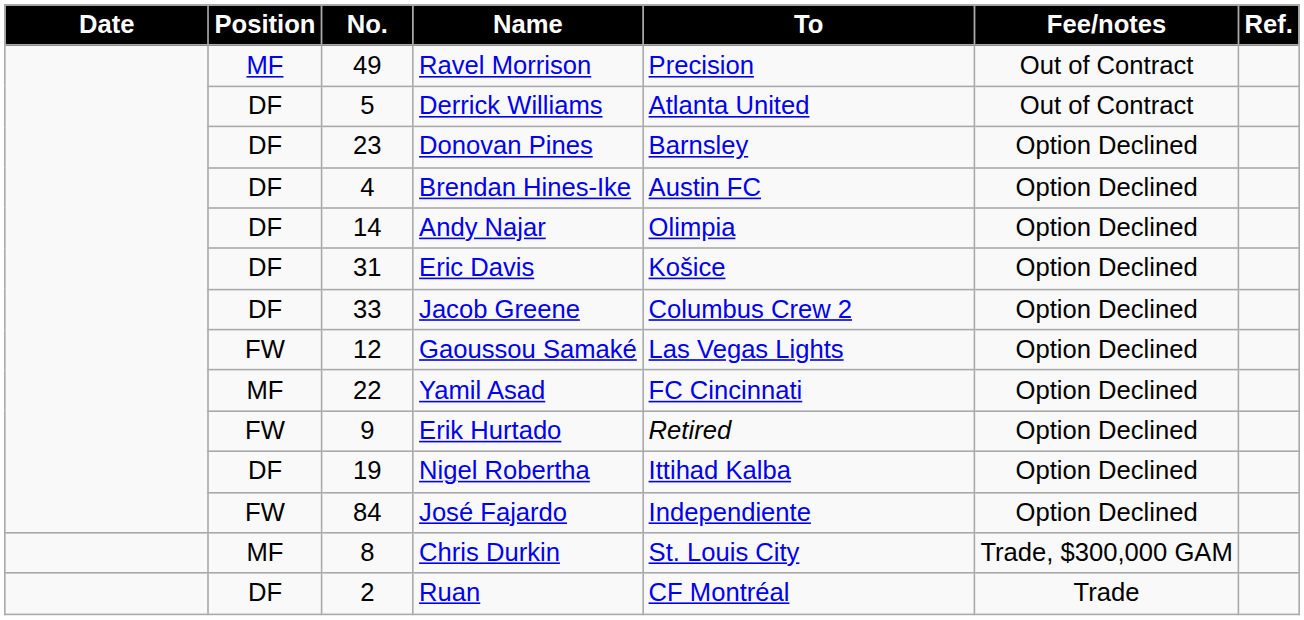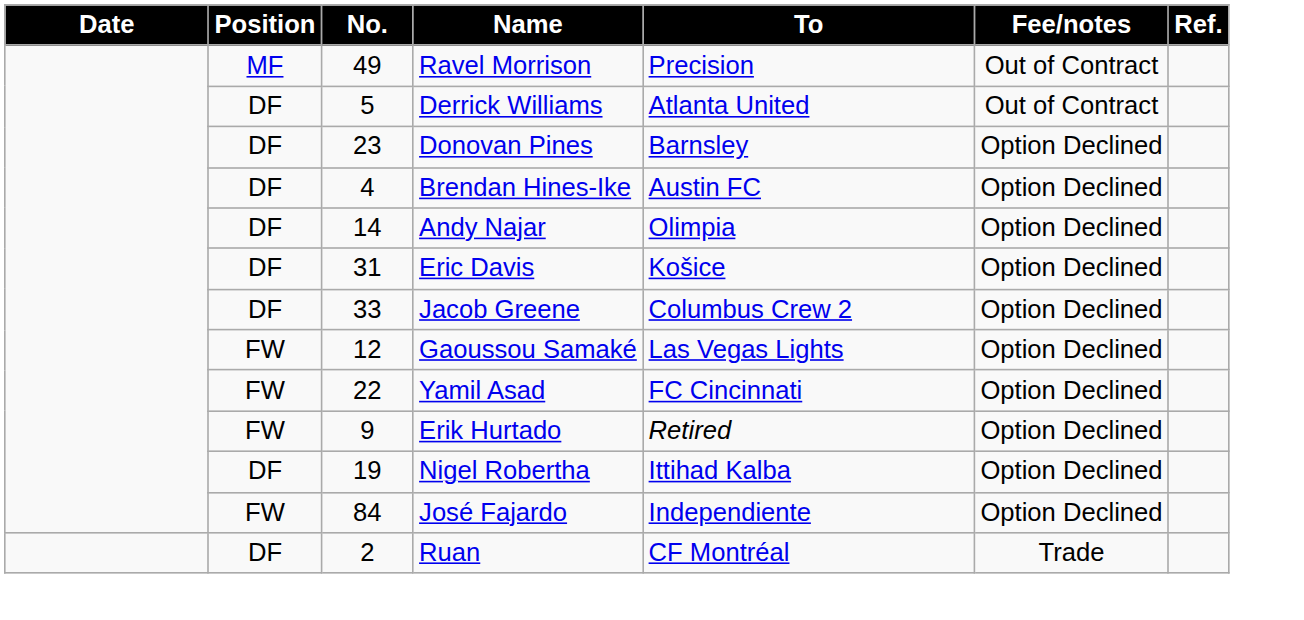 <table class="wikitable" style="text-align:center; ">
 <tr>
 <th style="background:#000000; color:#FFFFFF; width:120px;">Date</th>
 <th style="background:#000000; color:#FFFFFF; width:50px;">Position</th>
 <th style="background:#000000; color:#FFFFFF; width:50px;">No.</th>
 <th style="background:#000000; color:#FFFFFF;">Name</th>
 <th style="background:#000000; color:#FFFFFF; width:200px;">To</th>
 <th style="background:#000000; color:#FFFFFF;">Fee/notes</th>
 <th style="background:#000000; color:#FFFFFF; width:25px;">Ref.</th>
 </tr>
 <tr>
 <td rowspan=12></td>
 <td><a href='#'>MF</a></td>
 <td>49</td>
 <td align="left"> <a href='#'>Ravel Morrison</a></td>
 <td align="left"> <a href='#'>Precision</a></td>
 <td>Out of Contract</td>
 <td></td>
 </tr>
 <tr>
 <td>DF</td>
 <td>5</td>
 <td align="left"> <a href='#'>Derrick Williams</a></td>
 <td align="left"> <a href='#'>Atlanta United</a></td>
 <td>Out of Contract</td>
 <td></td>
 </tr>
 <tr>
 <td>DF</td>
 <td>23</td>
 <td align="left"> <a href='#'>Donovan Pines</a></td>
 <td align="left"> <a href='#'>Barnsley</a></td>
 <td>Option Declined</td>
 <td></td>
 </tr>
 <tr>
 <td>DF</td>
 <td>4</td>
 <td align="left"> <a href='#'>Brendan Hines-Ike</a></td>
 <td align="left"> <a href='#'>Austin FC</a></td>
 <td>Option Declined</td>
 <td></td>
 </tr>
 <tr>
 <td>DF</td>
 <td>14</td>
 <td align="left"> <a href='#'>Andy Najar</a></td>
 <td align="left"> <a href='#'>Olimpia</a></td>
 <td>Option Declined</td>
 <td></td>
 </tr>
 <tr>
 <td>DF</td>
 <td>31</td>
 <td align="left"> <a href='#'>Eric Davis</a></td>
 <td align="left"> <a href='#'>Košice</a></td>
 <td>Option Declined</td>
 <td></td>
 </tr>
 <tr>
 <td>DF</td>
 <td>33</td>
 <td align="left"> <a href='#'>Jacob Greene</a></td>
 <td align="left"> <a href='#'>Columbus Crew 2</a></td>
 <td>Option Declined</td>
 <td></td>
 </tr>
 <tr>
 <td>FW</td>
 <td>12</td>
 <td align="left"> <a href='#'>Gaoussou Samaké</a></td>
 <td align="left"> <a href='#'>Las Vegas Lights</a></td>
 <td>Option Declined</td>
 <td></td>
 </tr>
 <tr>
-<td>MF</td>
+<td>FW</td>
 <td>22</td>
 <td align="left"> <a href='#'>Yamil Asad</a></td>
 <td align="left"> <a href='#'>FC Cincinnati</a></td>
 <td>Option Declined</td>
 <td></td>
 </tr>
 <tr>
 <td>FW</td>
 <td>9</td>
 <td align="left"> <a href='#'>Erik Hurtado</a></td>
 <td align="left"><em>Retired</em></td>
 <td>Option Declined</td>
 <td></td>
 </tr>
 <tr>
 <td>DF</td>
 <td>19</td>
 <td align="left"> <a href='#'>Nigel Robertha</a></td>
 <td align="left"> <a href='#'>Ittihad Kalba</a></td>
 <td>Option Declined</td>
 <td></td>
 </tr>
 <tr>
 <td>FW</td>
 <td>84</td>
 <td align="left"> <a href='#'>José Fajardo</a></td>
 <td align="left"> <a href='#'>Independiente</a></td>
 <td>Option Declined</td>
 <td></td>
 </tr>
 <tr>
 <td></td>
-<td>MF</td>
-<td>8</td>
-<td align="left"> <a href='#'>Chris Durkin</a></td>
-<td align="left"> <a href='#'>St. Louis City</a></td>
-<td>Trade, $300,000 GAM</td>
-<td></td>
-</tr>
-<tr>
-<td></td>
 <td>DF</td>
 <td>2</td>
 <td align="left"> <a href='#'>Ruan</a></td>
 <td align="left"> <a href='#'>CF Montréal</a></td>
 <td>Trade</td>
 <td></td>
 </tr>
 </table>
